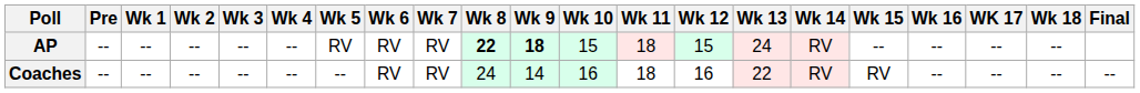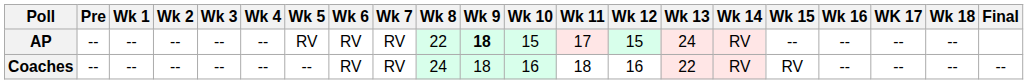 <table class="wikitable" style="white-space:nowrap;">
 <tr>
 <th>Poll</th>
 <th>Pre</th>
 <th>Wk 1</th>
 <th>Wk 2</th>
 <th>Wk 3</th>
 <th>Wk 4</th>
 <th>Wk 5</th>
 <th>Wk 6</th>
 <th>Wk 7</th>
 <th>Wk 8</th>
 <th>Wk 9</th>
 <th>Wk 10</th>
 <th>Wk 11</th>
 <th>Wk 12</th>
 <th>Wk 13</th>
 <th>Wk 14</th>
 <th>Wk 15</th>
 <th>Wk 16</th>
 <th>WK 17</th>
 <th>Wk 18</th>
 <th>Final</th>
 </tr>
 <tr style="text-align:center;">
 <th>AP</th>
 <td style="background:#FFF;">--</td>
 <td style="background:#FFF;">--</td>
 <td style="background:#FFF;">--</td>
 <td style="background:#FFF;">--</td>
 <td style="background:#FFF;">--</td>
 <td style="background:#FFF;">RV</td>
 <td style="background:#FFF;">RV</td>
 <td style="background:#FFF;">RV</td>
-<td style="background:#D8FFEB;"><strong>22</strong></td>
+<td style="background:#D8FFEB;">22</td>
 <td style="background:#D8FFEB;"><strong>18</strong></td>
 <td style="background:#D8FFEB;">15</td>
-<td style="background:#FFE6E6;">18</td>
+<td style="background:#FFE6E6;">17</td>
 <td style="background:#D8FFEB;">15</td>
 <td style="background:#FFE6E6;">24</td>
 <td style="background:#FFE6E6;">RV</td>
 <td style="background:#FFF;">--</td>
 <td style="background:#FFF;">--</td>
 <td style="background:#FFF;">--</td>
 <td style="background:#FFF;">--</td>
 <td style="background:#FFF;"></td>
 </tr>
 <tr style="text-align:center;">
 <th>Coaches</th>
 <td style="background:#FFF;">--</td>
 <td style="background:#FFF;">--</td>
 <td style="background:#FFF;">--</td>
 <td style="background:#FFF;">--</td>
 <td style="background:#FFF;">--</td>
 <td style="background:#FFF;">--</td>
 <td style="background:#FFF;">RV</td>
 <td style="background:#FFF;">RV</td>
 <td style="background:#D8FFEB;">24</td>
-<td style="background:#D8FFEB;">14</td>
+<td style="background:#D8FFEB;">18</td>
 <td style="background:#D8FFEB;">16</td>
 <td style="background:#FFF;">18</td>
 <td style="background:#FFF;">16</td>
 <td style="background:#FFE6E6;">22</td>
 <td style="background:#FFE6E6;">RV</td>
 <td style="background:#FFF;">RV</td>
 <td style="background:#FFF;">--</td>
 <td style="background:#FFF;">--</td>
 <td style="background:#FFF;">--</td>
 <td style="background:#FFF;">--</td>
 </tr>
 </table>
